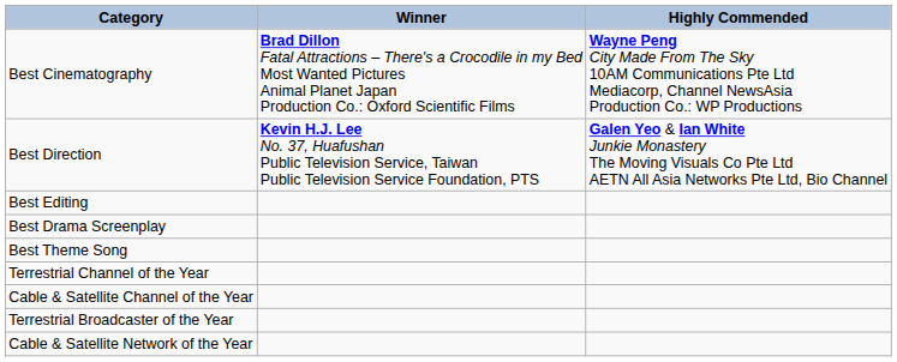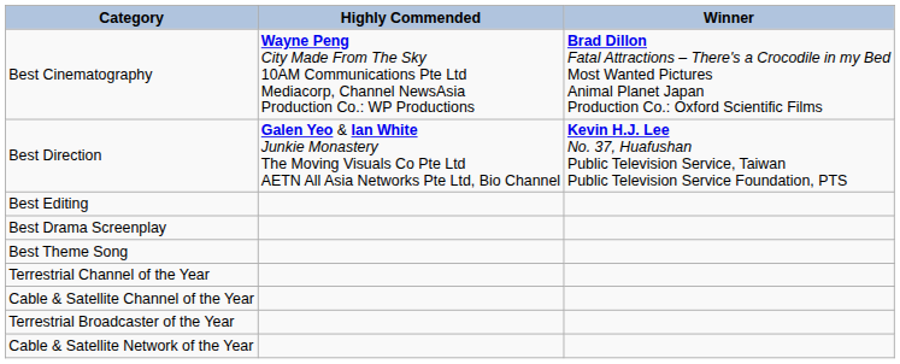 <table class="wikitable" style="font-size:90%" cellpadding="5">
 <tr>
 <th style="background:#B0C4DE;">Category</th>
+<th style="background:#B0C4DE;">Highly Commended</th>
 <th style="background:#B0C4DE;">Winner</th>
-<th style="background:#B0C4DE;">Highly Commended</th>
 </tr>
 <tr>
 <td>Best Cinematography</td>
+<td> <strong><a href='#'>Wayne Peng</a></strong><br><em>City Made From The Sky</em><br>10AM Communications Pte Ltd<br>Mediacorp, Channel NewsAsia<br>Production Co.: WP Productions</td>
 <td> <strong><a href='#'>Brad Dillon</a></strong><br><em>Fatal Attractions – There's a Crocodile in my Bed</em><br>Most Wanted Pictures<br>Animal Planet Japan<br>Production Co.: Oxford Scientific Films</td>
-<td> <strong><a href='#'>Wayne Peng</a></strong><br><em>City Made From The Sky</em><br>10AM Communications Pte Ltd<br>Mediacorp, Channel NewsAsia<br>Production Co.: WP Productions</td>
 </tr>
 <tr>
 <td>Best Direction</td>
+<td> <strong><a href='#'>Galen Yeo</a></strong> & <strong><a href='#'>Ian White</a></strong><br><em>Junkie Monastery</em><br>The Moving Visuals Co Pte Ltd<br>AETN All Asia Networks Pte Ltd, Bio Channel</td>
 <td> <strong><a href='#'>Kevin H.J. Lee</a></strong><br><em>No. 37, Huafushan</em><br>Public Television Service, Taiwan<br>Public Television Service Foundation, PTS</td>
-<td> <strong><a href='#'>Galen Yeo</a></strong> & <strong><a href='#'>Ian White</a></strong><br><em>Junkie Monastery</em><br>The Moving Visuals Co Pte Ltd<br>AETN All Asia Networks Pte Ltd, Bio Channel</td>
 </tr>
 <tr>
 <td>Best Editing</td>
 <td align=center></td>
 <td align=center></td>
 </tr>
 <tr>
 <td>Best Drama Screenplay</td>
 <td align=center></td>
 <td align=center></td>
 </tr>
 <tr>
 <td>Best Theme Song</td>
 <td align=center></td>
 <td align=center></td>
 </tr>
 <tr>
 <td>Terrestrial Channel of the Year</td>
 <td align=center></td>
 <td align=center></td>
 </tr>
 <tr>
 <td>Cable & Satellite Channel of the Year</td>
 <td align=center></td>
 <td align=center></td>
 </tr>
 <tr>
 <td>Terrestrial Broadcaster of the Year</td>
 <td align=center></td>
 <td align=center></td>
 </tr>
 <tr>
 <td>Cable & Satellite Network of the Year</td>
 <td align=center></td>
 <td align=center></td>
 </tr>
 </table>
